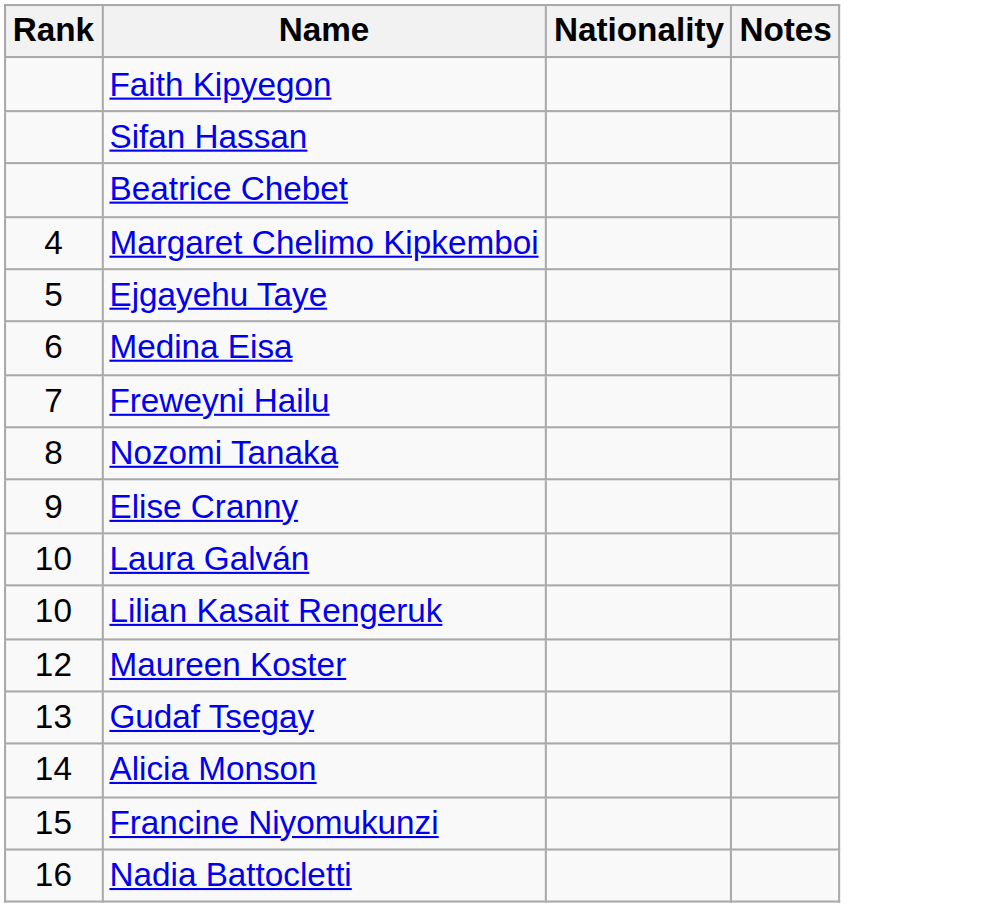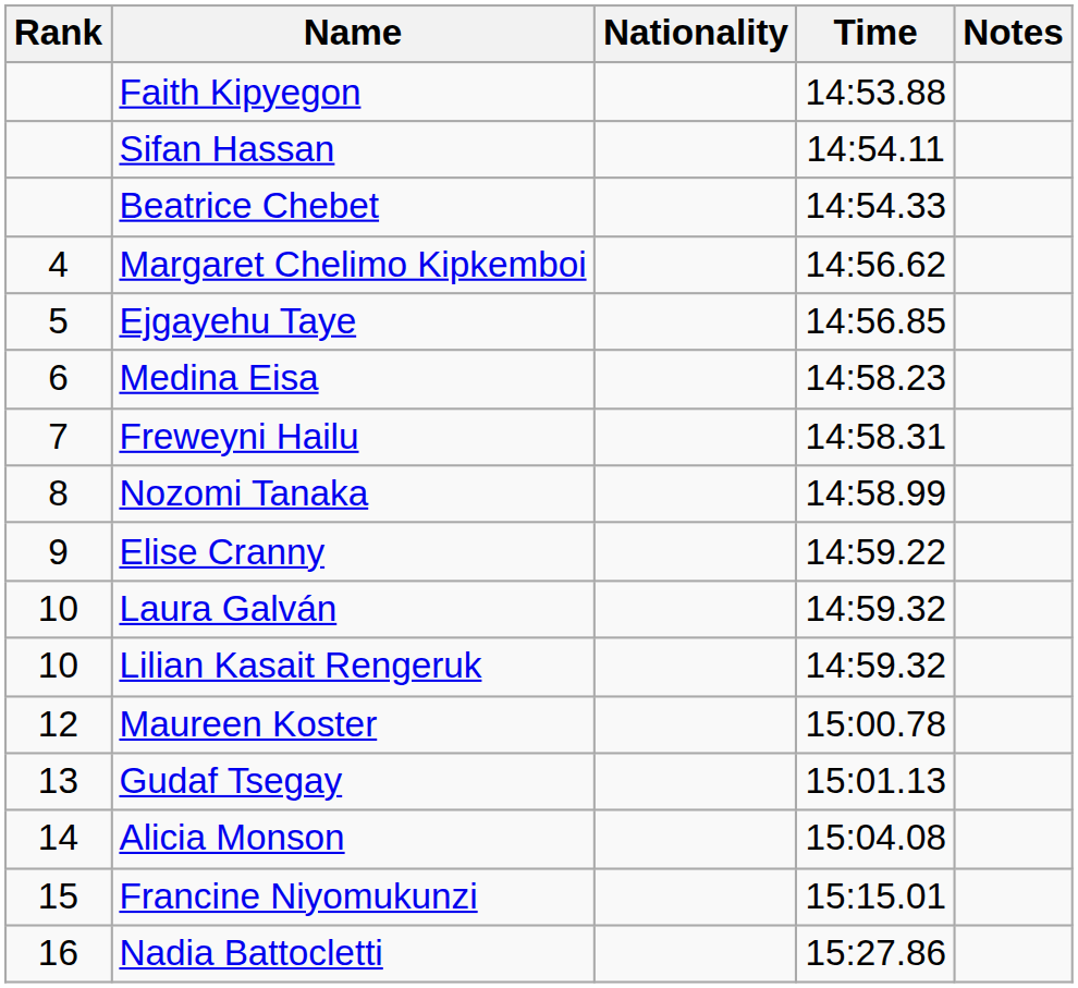 <table class="wikitable sortable" style="text-align:center">
 <tr>
 <th>Rank</th>
 <th>Name</th>
 <th>Nationality</th>
+<th>Time</th>
 <th>Notes</th>
 </tr>
 <tr>
 <td></td>
 <td align="left"><a href='#'>Faith Kipyegon</a></td>
 <td align="left"></td>
+<td>14:53.88</td>
 <td></td>
 </tr>
 <tr>
 <td></td>
 <td align="left"><a href='#'>Sifan Hassan</a></td>
 <td align="left"></td>
+<td>14:54.11</td>
 <td></td>
 </tr>
 <tr>
 <td></td>
 <td align="left"><a href='#'>Beatrice Chebet</a></td>
 <td align="left"></td>
+<td>14:54.33</td>
 <td></td>
 </tr>
 <tr>
 <td>4</td>
 <td align="left"><a href='#'>Margaret Chelimo Kipkemboi</a></td>
 <td align="left"></td>
+<td>14:56.62</td>
 <td></td>
 </tr>
 <tr>
 <td>5</td>
 <td align="left"><a href='#'>Ejgayehu Taye</a></td>
 <td align="left"></td>
+<td>14:56.85</td>
 <td></td>
 </tr>
 <tr>
 <td>6</td>
 <td align="left"><a href='#'>Medina Eisa</a></td>
 <td align="left"></td>
+<td>14:58.23</td>
 <td></td>
 </tr>
 <tr>
 <td>7</td>
 <td align=left><a href='#'>Freweyni Hailu</a></td>
 <td align="left"></td>
+<td>14:58.31</td>
 <td></td>
 </tr>
 <tr>
 <td>8</td>
 <td align="left"><a href='#'>Nozomi Tanaka</a></td>
 <td align="left"></td>
+<td>14:58.99</td>
 <td></td>
 </tr>
 <tr>
 <td>9</td>
 <td align="left"><a href='#'>Elise Cranny</a></td>
 <td align="left"></td>
+<td>14:59.22</td>
 <td></td>
 </tr>
 <tr>
 <td>10</td>
 <td align=left><a href='#'>Laura Galván</a></td>
 <td align="left"></td>
+<td>14:59.32</td>
 <td></td>
 </tr>
 <tr>
 <td>10</td>
 <td align="left"><a href='#'>Lilian Kasait Rengeruk</a></td>
 <td align="left"></td>
+<td>14:59.32</td>
 <td></td>
 </tr>
 <tr>
 <td>12</td>
 <td align="left"><a href='#'>Maureen Koster</a></td>
 <td align="left"></td>
+<td>15:00.78</td>
 <td></td>
 </tr>
 <tr>
 <td>13</td>
 <td align="left"><a href='#'>Gudaf Tsegay</a></td>
 <td align="left"></td>
+<td>15:01.13</td>
 <td></td>
 </tr>
 <tr>
 <td>14</td>
 <td align="left"><a href='#'>Alicia Monson</a></td>
 <td align="left"></td>
+<td>15:04.08</td>
 <td></td>
 </tr>
 <tr>
 <td>15</td>
 <td align="left"><a href='#'>Francine Niyomukunzi</a></td>
 <td align="left"></td>
+<td>15:15.01</td>
 <td></td>
 </tr>
 <tr>
 <td>16</td>
 <td align="left"><a href='#'>Nadia Battocletti</a></td>
 <td align="left"></td>
+<td>15:27.86</td>
 <td></td>
 </tr>
 </table>
